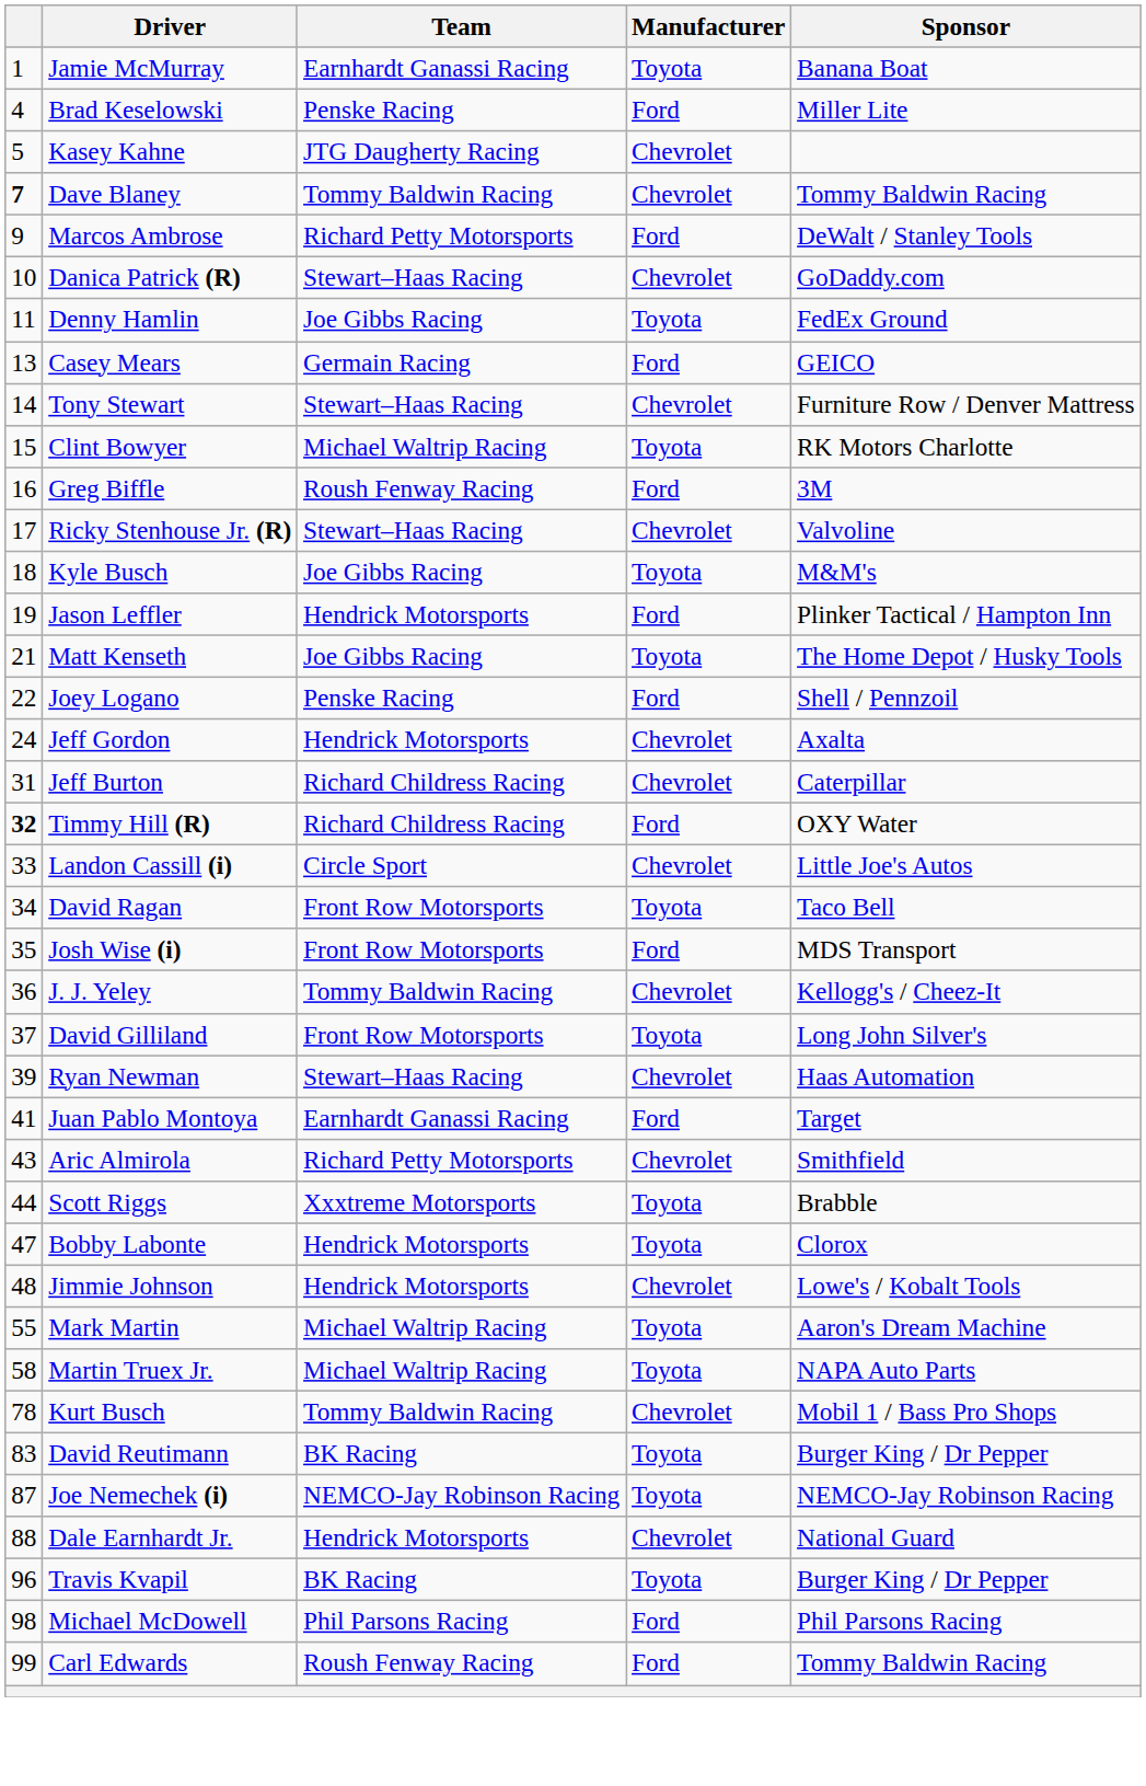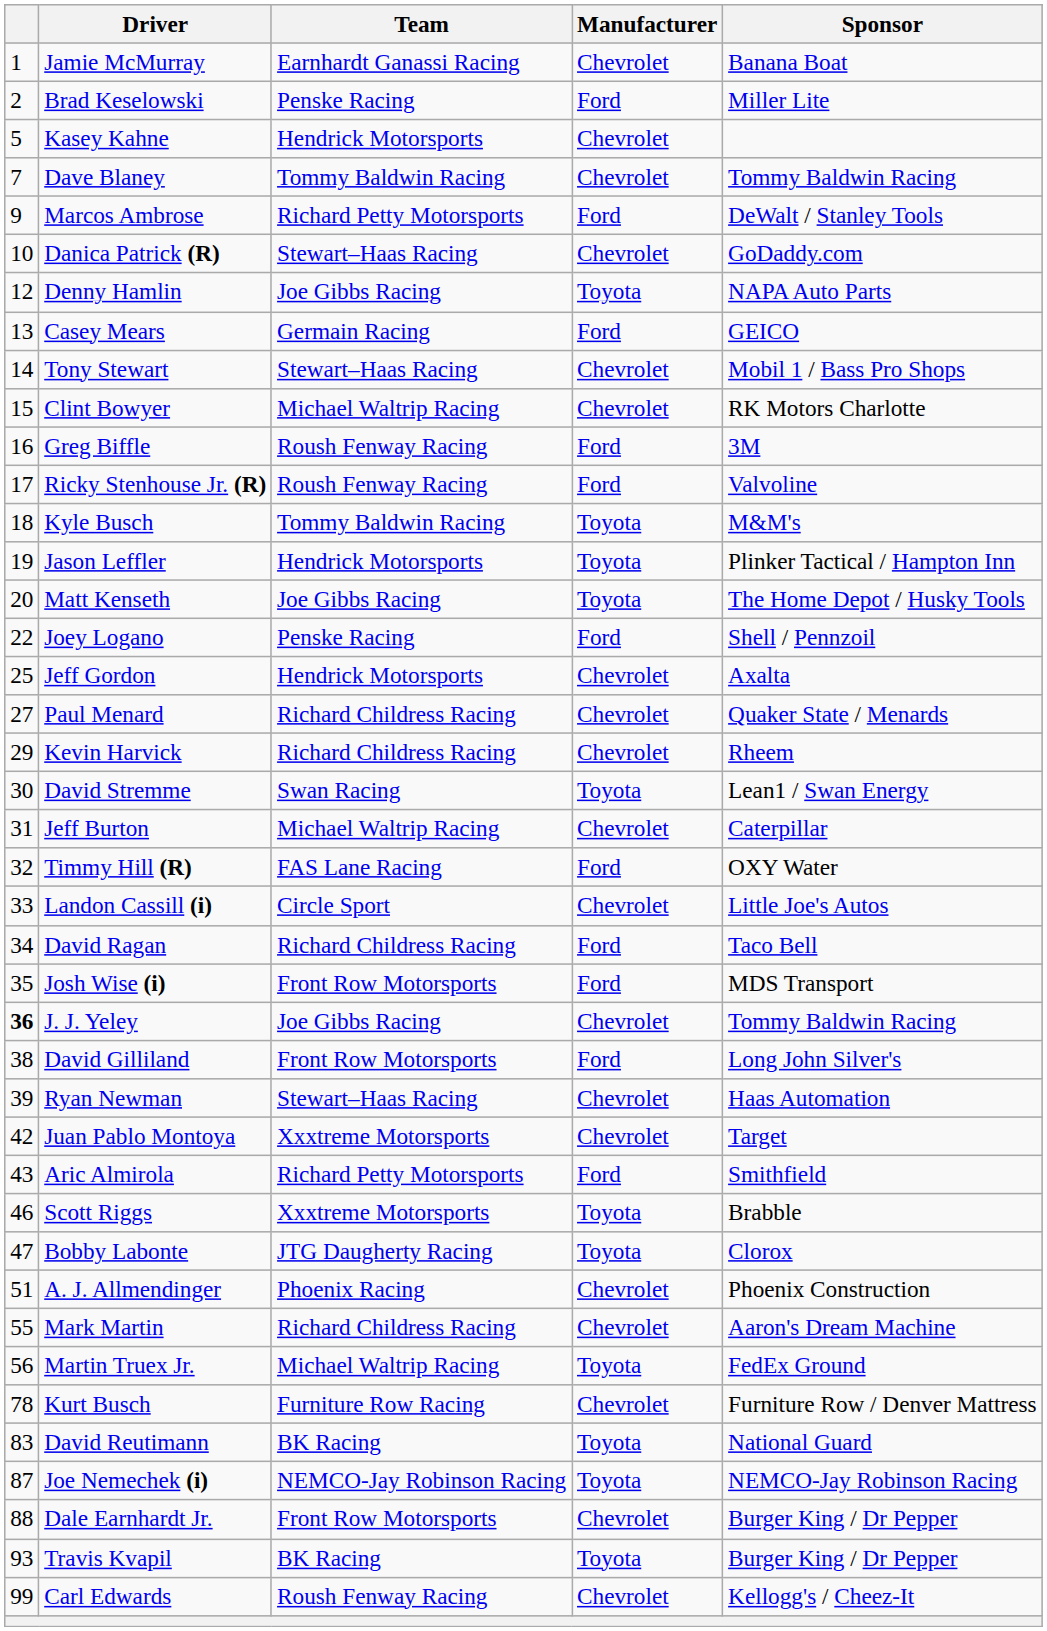 <table class="wikitable" style="font-size:95%">
 <tr>
 <th></th>
 <th>Driver</th>
 <th>Team</th>
 <th>Manufacturer</th>
 <th>Sponsor</th>
 </tr>
 <tr>
 <td>1</td>
 <td><a href='#'>Jamie McMurray</a></td>
 <td><a href='#'>Earnhardt Ganassi Racing</a></td>
-<td><a href='#'>Toyota</a></td>
+<td><a href='#'>Chevrolet</a></td>
 <td><a href='#'>Banana Boat</a></td>
 </tr>
 <tr>
-<td>4</td>
+<td>2</td>
 <td><a href='#'>Brad Keselowski</a></td>
 <td><a href='#'>Penske Racing</a></td>
 <td><a href='#'>Ford</a></td>
 <td><a href='#'>Miller Lite</a></td>
 </tr>
 <tr>
 <td>5</td>
 <td><a href='#'>Kasey Kahne</a></td>
-<td><a href='#'>JTG Daugherty Racing</a></td>
+<td><a href='#'>Hendrick Motorsports</a></td>
 <td><a href='#'>Chevrolet</a></td>
 <td></td>
 </tr>
 <tr>
-<td><strong>7</strong></td>
+<td>7</td>
 <td><a href='#'>Dave Blaney</a></td>
 <td><a href='#'>Tommy Baldwin Racing</a></td>
 <td><a href='#'>Chevrolet</a></td>
 <td><a href='#'>Tommy Baldwin Racing</a></td>
 </tr>
 <tr>
 <td>9</td>
 <td><a href='#'>Marcos Ambrose</a></td>
 <td><a href='#'>Richard Petty Motorsports</a></td>
 <td><a href='#'>Ford</a></td>
 <td><a href='#'>DeWalt</a> / <a href='#'>Stanley Tools</a></td>
 </tr>
 <tr>
 <td>10</td>
 <td><a href='#'>Danica Patrick</a> <strong>(R)</strong></td>
 <td><a href='#'>Stewart–Haas Racing</a></td>
 <td><a href='#'>Chevrolet</a></td>
 <td><a href='#'>GoDaddy.com</a></td>
 </tr>
 <tr>
-<td>11</td>
+<td>12</td>
 <td><a href='#'>Denny Hamlin</a></td>
 <td><a href='#'>Joe Gibbs Racing</a></td>
 <td><a href='#'>Toyota</a></td>
-<td><a href='#'>FedEx Ground</a></td>
+<td><a href='#'>NAPA Auto Parts</a></td>
 </tr>
 <tr>
 <td>13</td>
 <td><a href='#'>Casey Mears</a></td>
 <td><a href='#'>Germain Racing</a></td>
 <td><a href='#'>Ford</a></td>
 <td><a href='#'>GEICO</a></td>
 </tr>
 <tr>
 <td>14</td>
 <td><a href='#'>Tony Stewart</a></td>
 <td><a href='#'>Stewart–Haas Racing</a></td>
 <td><a href='#'>Chevrolet</a></td>
-<td>Furniture Row / Denver Mattress</td>
+<td><a href='#'>Mobil 1</a> / <a href='#'>Bass Pro Shops</a></td>
 </tr>
 <tr>
 <td>15</td>
 <td><a href='#'>Clint Bowyer</a></td>
 <td><a href='#'>Michael Waltrip Racing</a></td>
-<td><a href='#'>Toyota</a></td>
+<td><a href='#'>Chevrolet</a></td>
 <td>RK Motors Charlotte</td>
 </tr>
 <tr>
 <td>16</td>
 <td><a href='#'>Greg Biffle</a></td>
 <td><a href='#'>Roush Fenway Racing</a></td>
 <td><a href='#'>Ford</a></td>
 <td><a href='#'>3M</a></td>
 </tr>
 <tr>
 <td>17</td>
 <td><a href='#'>Ricky Stenhouse Jr.</a> <strong>(R)</strong></td>
-<td><a href='#'>Stewart–Haas Racing</a></td>
-<td><a href='#'>Chevrolet</a></td>
+<td><a href='#'>Roush Fenway Racing</a></td>
+<td><a href='#'>Ford</a></td>
 <td><a href='#'>Valvoline</a></td>
 </tr>
 <tr>
 <td>18</td>
 <td><a href='#'>Kyle Busch</a></td>
-<td><a href='#'>Joe Gibbs Racing</a></td>
+<td><a href='#'>Tommy Baldwin Racing</a></td>
 <td><a href='#'>Toyota</a></td>
 <td><a href='#'>M&M's</a></td>
 </tr>
 <tr>
 <td>19</td>
 <td><a href='#'>Jason Leffler</a></td>
 <td><a href='#'>Hendrick Motorsports</a></td>
-<td><a href='#'>Ford</a></td>
+<td><a href='#'>Toyota</a></td>
 <td>Plinker Tactical / <a href='#'>Hampton Inn</a></td>
 </tr>
 <tr>
-<td>21</td>
+<td>20</td>
 <td><a href='#'>Matt Kenseth</a></td>
 <td><a href='#'>Joe Gibbs Racing</a></td>
 <td><a href='#'>Toyota</a></td>
 <td><a href='#'>The Home Depot</a> / <a href='#'>Husky Tools</a></td>
 </tr>
 <tr>
 <td>22</td>
 <td><a href='#'>Joey Logano</a></td>
 <td><a href='#'>Penske Racing</a></td>
 <td><a href='#'>Ford</a></td>
 <td><a href='#'>Shell</a> / <a href='#'>Pennzoil</a></td>
 </tr>
 <tr>
-<td>24</td>
+<td>25</td>
 <td><a href='#'>Jeff Gordon</a></td>
 <td><a href='#'>Hendrick Motorsports</a></td>
 <td><a href='#'>Chevrolet</a></td>
 <td><a href='#'>Axalta</a></td>
 </tr>
 <tr>
+<td>27</td>
+<td><a href='#'>Paul Menard</a></td>
+<td><a href='#'>Richard Childress Racing</a></td>
+<td><a href='#'>Chevrolet</a></td>
+<td><a href='#'>Quaker State</a> / <a href='#'>Menards</a></td>
+</tr>
+<tr>
+<td>29</td>
+<td><a href='#'>Kevin Harvick</a></td>
+<td><a href='#'>Richard Childress Racing</a></td>
+<td><a href='#'>Chevrolet</a></td>
+<td><a href='#'>Rheem</a></td>
+</tr>
+<tr>
+<td>30</td>
+<td><a href='#'>David Stremme</a></td>
+<td><a href='#'>Swan Racing</a></td>
+<td><a href='#'>Toyota</a></td>
+<td>Lean1 / <a href='#'>Swan Energy</a></td>
+</tr>
+<tr>
 <td>31</td>
 <td><a href='#'>Jeff Burton</a></td>
-<td><a href='#'>Richard Childress Racing</a></td>
+<td><a href='#'>Michael Waltrip Racing</a></td>
 <td><a href='#'>Chevrolet</a></td>
 <td><a href='#'>Caterpillar</a></td>
 </tr>
 <tr>
-<td><strong>32</strong></td>
+<td>32</td>
 <td><a href='#'>Timmy Hill</a> <strong>(R)</strong></td>
-<td><a href='#'>Richard Childress Racing</a></td>
+<td><a href='#'>FAS Lane Racing</a></td>
 <td><a href='#'>Ford</a></td>
 <td>OXY Water</td>
 </tr>
 <tr>
 <td>33</td>
 <td><a href='#'>Landon Cassill</a> <strong>(i)</strong></td>
 <td><a href='#'>Circle Sport</a></td>
 <td><a href='#'>Chevrolet</a></td>
 <td><a href='#'>Little Joe's Autos</a></td>
 </tr>
 <tr>
 <td>34</td>
 <td><a href='#'>David Ragan</a></td>
-<td><a href='#'>Front Row Motorsports</a></td>
-<td><a href='#'>Toyota</a></td>
+<td><a href='#'>Richard Childress Racing</a></td>
+<td><a href='#'>Ford</a></td>
 <td><a href='#'>Taco Bell</a></td>
 </tr>
 <tr>
 <td>35</td>
 <td><a href='#'>Josh Wise</a> <strong>(i)</strong></td>
 <td><a href='#'>Front Row Motorsports</a></td>
 <td><a href='#'>Ford</a></td>
 <td>MDS Transport</td>
 </tr>
 <tr>
-<td>36</td>
+<td><strong>36</strong></td>
 <td><a href='#'>J. J. Yeley</a></td>
+<td><a href='#'>Joe Gibbs Racing</a></td>
+<td><a href='#'>Chevrolet</a></td>
 <td><a href='#'>Tommy Baldwin Racing</a></td>
-<td><a href='#'>Chevrolet</a></td>
-<td><a href='#'>Kellogg's</a> / <a href='#'>Cheez-It</a></td>
 </tr>
 <tr>
-<td>37</td>
+<td>38</td>
 <td><a href='#'>David Gilliland</a></td>
 <td><a href='#'>Front Row Motorsports</a></td>
-<td><a href='#'>Toyota</a></td>
+<td><a href='#'>Ford</a></td>
 <td><a href='#'>Long John Silver's</a></td>
 </tr>
 <tr>
 <td>39</td>
 <td><a href='#'>Ryan Newman</a></td>
 <td><a href='#'>Stewart–Haas Racing</a></td>
 <td><a href='#'>Chevrolet</a></td>
 <td><a href='#'>Haas Automation</a></td>
 </tr>
 <tr>
-<td>41</td>
+<td>42</td>
 <td><a href='#'>Juan Pablo Montoya</a></td>
-<td><a href='#'>Earnhardt Ganassi Racing</a></td>
-<td><a href='#'>Ford</a></td>
+<td><a href='#'>Xxxtreme Motorsports</a></td>
+<td><a href='#'>Chevrolet</a></td>
 <td><a href='#'>Target</a></td>
 </tr>
 <tr>
 <td>43</td>
 <td><a href='#'>Aric Almirola</a></td>
 <td><a href='#'>Richard Petty Motorsports</a></td>
-<td><a href='#'>Chevrolet</a></td>
+<td><a href='#'>Ford</a></td>
 <td><a href='#'>Smithfield</a></td>
 </tr>
 <tr>
-<td>44</td>
+<td>46</td>
 <td><a href='#'>Scott Riggs</a></td>
 <td><a href='#'>Xxxtreme Motorsports</a></td>
 <td><a href='#'>Toyota</a></td>
 <td>Brabble</td>
 </tr>
 <tr>
 <td>47</td>
 <td><a href='#'>Bobby Labonte</a></td>
-<td><a href='#'>Hendrick Motorsports</a></td>
+<td><a href='#'>JTG Daugherty Racing</a></td>
 <td><a href='#'>Toyota</a></td>
 <td><a href='#'>Clorox</a></td>
 </tr>
 <tr>
-<td>48</td>
-<td><a href='#'>Jimmie Johnson</a></td>
-<td><a href='#'>Hendrick Motorsports</a></td>
+<td>51</td>
+<td><a href='#'>A. J. Allmendinger</a></td>
+<td><a href='#'>Phoenix Racing</a></td>
 <td><a href='#'>Chevrolet</a></td>
-<td><a href='#'>Lowe's</a> / <a href='#'>Kobalt Tools</a></td>
+<td>Phoenix Construction</td>
 </tr>
 <tr>
 <td>55</td>
 <td><a href='#'>Mark Martin</a></td>
-<td><a href='#'>Michael Waltrip Racing</a></td>
-<td><a href='#'>Toyota</a></td>
+<td><a href='#'>Richard Childress Racing</a></td>
+<td><a href='#'>Chevrolet</a></td>
 <td><a href='#'>Aaron's Dream Machine</a></td>
 </tr>
 <tr>
-<td>58</td>
+<td>56</td>
 <td><a href='#'>Martin Truex Jr.</a></td>
 <td><a href='#'>Michael Waltrip Racing</a></td>
 <td><a href='#'>Toyota</a></td>
-<td><a href='#'>NAPA Auto Parts</a></td>
+<td><a href='#'>FedEx Ground</a></td>
 </tr>
 <tr>
 <td>78</td>
 <td><a href='#'>Kurt Busch</a></td>
-<td><a href='#'>Tommy Baldwin Racing</a></td>
+<td><a href='#'>Furniture Row Racing</a></td>
 <td><a href='#'>Chevrolet</a></td>
-<td><a href='#'>Mobil 1</a> / <a href='#'>Bass Pro Shops</a></td>
+<td>Furniture Row / Denver Mattress</td>
 </tr>
 <tr>
 <td>83</td>
 <td><a href='#'>David Reutimann</a></td>
 <td><a href='#'>BK Racing</a></td>
 <td><a href='#'>Toyota</a></td>
-<td><a href='#'>Burger King</a> / <a href='#'>Dr Pepper</a></td>
+<td><a href='#'>National Guard</a></td>
 </tr>
 <tr>
 <td>87</td>
 <td><a href='#'>Joe Nemechek</a> <strong>(i)</strong></td>
 <td><a href='#'>NEMCO-Jay Robinson Racing</a></td>
 <td><a href='#'>Toyota</a></td>
 <td><a href='#'>NEMCO-Jay Robinson Racing</a></td>
 </tr>
 <tr>
 <td>88</td>
 <td><a href='#'>Dale Earnhardt Jr.</a></td>
-<td><a href='#'>Hendrick Motorsports</a></td>
+<td><a href='#'>Front Row Motorsports</a></td>
 <td><a href='#'>Chevrolet</a></td>
-<td><a href='#'>National Guard</a></td>
+<td><a href='#'>Burger King</a> / <a href='#'>Dr Pepper</a></td>
 </tr>
 <tr>
-<td>96</td>
+<td>93</td>
 <td><a href='#'>Travis Kvapil</a></td>
 <td><a href='#'>BK Racing</a></td>
 <td><a href='#'>Toyota</a></td>
 <td><a href='#'>Burger King</a> / <a href='#'>Dr Pepper</a></td>
 </tr>
 <tr>
-<td>98</td>
-<td><a href='#'>Michael McDowell</a></td>
-<td><a href='#'>Phil Parsons Racing</a></td>
-<td><a href='#'>Ford</a></td>
-<td><a href='#'>Phil Parsons Racing</a></td>
-</tr>
-<tr>
 <td>99</td>
 <td><a href='#'>Carl Edwards</a></td>
 <td><a href='#'>Roush Fenway Racing</a></td>
-<td><a href='#'>Ford</a></td>
-<td><a href='#'>Tommy Baldwin Racing</a></td>
+<td><a href='#'>Chevrolet</a></td>
+<td><a href='#'>Kellogg's</a> / <a href='#'>Cheez-It</a></td>
 </tr>
 <tr>
 <th colspan="5"></th>
 </tr>
 </table>
